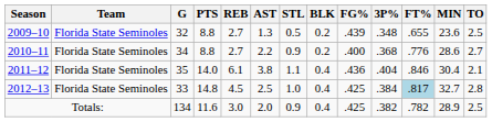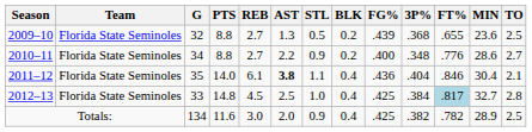 <table class="wikitable" style="text-align: center;">
 <tr>
 <th>Season</th>
 <th>Team</th>
 <th>G</th>
 <th>PTS</th>
 <th>REB</th>
 <th>AST</th>
 <th>STL</th>
 <th>BLK</th>
 <th>FG%</th>
 <th>3P%</th>
 <th>FT%</th>
 <th>MIN</th>
 <th>TO</th>
 </tr>
 <tr>
 <td><a href='#'>2009–10</a></td>
 <td><a href='#'>Florida State Seminoles</a></td>
 <td>32</td>
 <td>8.8</td>
 <td>2.7</td>
 <td>1.3</td>
 <td>0.5</td>
 <td>0.2</td>
 <td>.439</td>
-<td>.348</td>
+<td>.368</td>
 <td>.655</td>
 <td>23.6</td>
 <td>2.5</td>
 </tr>
 <tr>
 <td><a href='#'>2010–11</a></td>
 <td>Florida State Seminoles</td>
 <td>34</td>
 <td>8.8</td>
 <td>2.7</td>
 <td>2.2</td>
 <td>0.9</td>
 <td>0.2</td>
 <td>.400</td>
-<td>.368</td>
+<td>.348</td>
 <td>.776</td>
 <td>28.6</td>
 <td>2.7</td>
 </tr>
 <tr>
 <td><a href='#'>2011–12</a></td>
 <td>Florida State Seminoles</td>
 <td>35</td>
 <td>14.0</td>
 <td>6.1</td>
-<td>3.8</td>
+<td><strong>3.8</strong></td>
 <td>1.1</td>
 <td>0.4</td>
 <td>.436</td>
 <td>.404</td>
 <td>.846</td>
 <td>30.4</td>
 <td>2.1</td>
 </tr>
 <tr>
 <td><a href='#'>2012–13</a></td>
 <td>Florida State Seminoles</td>
 <td>33</td>
 <td>14.8</td>
 <td>4.5</td>
 <td>2.5</td>
 <td>1.0</td>
 <td>0.4</td>
 <td>.425</td>
 <td>.384</td>
 <td style="background: lightblue;">.817</td>
 <td>32.7</td>
 <td>2.8</td>
 </tr>
 <tr>
 <td colspan=2>Totals:</td>
 <td>134</td>
 <td>11.6</td>
 <td>3.0</td>
 <td>2.0</td>
 <td>0.9</td>
 <td>0.4</td>
 <td>.425</td>
 <td>.382</td>
 <td>.782</td>
 <td>28.9</td>
 <td>2.5</td>
 </tr>
 </table>
